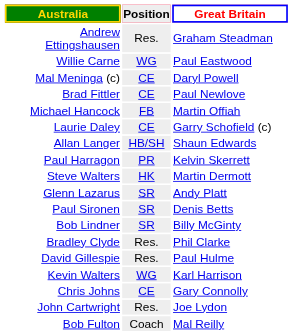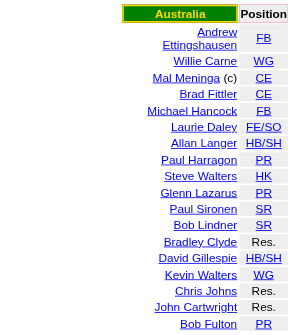 <table align=right style="font-size:90%; margin-left:1em">
 <tr bgcolor=#FF0033>
 <th align="centre" width="135" style="border: 2px solid gold; background: green; color: gold">Australia</th>
 <th align="center" style="background: #eeeeee; color: black">Position</th>
-<th align="centre" width="135" style="border: 2px solid blue; background: white; color: red">Great Britain</th>
 </tr>
 <tr>
 <td align="right"><a href='#'>Andrew Ettingshausen</a></td>
-<td align="center" style="background: #eeeeee">Res.</td>
-<td align="left"><a href='#'>Graham Steadman</a></td>
+<td align="center" style="background: #eeeeee"><a href='#'>FB</a></td>
 </tr>
 <tr>
 <td align="right"><a href='#'>Willie Carne</a></td>
 <td align="center" style="background: #eeeeee"><a href='#'>WG</a></td>
-<td align="left"><a href='#'>Paul Eastwood</a></td>
 </tr>
 <tr>
 <td align="right"><a href='#'>Mal Meninga</a> (c)</td>
 <td align="center" style="background: #eeeeee"><a href='#'>CE</a></td>
-<td align="left"><a href='#'>Daryl Powell</a></td>
 </tr>
 <tr>
 <td align="right"><a href='#'>Brad Fittler</a></td>
 <td align="center" style="background: #eeeeee"><a href='#'>CE</a></td>
-<td align="left"><a href='#'>Paul Newlove</a></td>
 </tr>
 <tr>
 <td align="right"><a href='#'>Michael Hancock</a></td>
 <td align="center" style="background: #eeeeee"><a href='#'>FB</a></td>
-<td align="left"><a href='#'>Martin Offiah</a></td>
 </tr>
 <tr>
 <td align="right"><a href='#'>Laurie Daley</a></td>
-<td align="center" style="background: #eeeeee"><a href='#'>CE</a></td>
-<td align="left"><a href='#'>Garry Schofield</a> (c)</td>
+<td align="center" style="background: #eeeeee"><a href='#'>FE/SO</a></td>
 </tr>
 <tr>
 <td align="right"><a href='#'>Allan Langer</a></td>
 <td align="center" style="background: #eeeeee"><a href='#'>HB/SH</a></td>
-<td align="left"><a href='#'>Shaun Edwards</a></td>
 </tr>
 <tr>
 <td align="right"><a href='#'>Paul Harragon</a></td>
 <td align="center" style="background: #eeeeee"><a href='#'>PR</a></td>
-<td align="left"><a href='#'>Kelvin Skerrett</a></td>
 </tr>
 <tr>
 <td align="right"><a href='#'>Steve Walters</a></td>
 <td align="center" style="background: #eeeeee"><a href='#'>HK</a></td>
-<td align="left"><a href='#'>Martin Dermott</a></td>
 </tr>
 <tr>
 <td align="right"><a href='#'>Glenn Lazarus</a></td>
-<td align="center" style="background: #eeeeee"><a href='#'>SR</a></td>
-<td align="left"><a href='#'>Andy Platt</a></td>
+<td align="center" style="background: #eeeeee"><a href='#'>PR</a></td>
 </tr>
 <tr>
 <td align="right"><a href='#'>Paul Sironen</a></td>
 <td align="center" style="background: #eeeeee"><a href='#'>SR</a></td>
-<td align="left"><a href='#'>Denis Betts</a></td>
 </tr>
 <tr>
 <td align="right"><a href='#'>Bob Lindner</a></td>
 <td align="center" style="background: #eeeeee"><a href='#'>SR</a></td>
-<td align="left"><a href='#'>Billy McGinty</a></td>
 </tr>
 <tr>
 <td align="right"><a href='#'>Bradley Clyde</a></td>
 <td align="center" style="background: #eeeeee">Res.</td>
-<td align="left"><a href='#'>Phil Clarke</a></td>
 </tr>
 <tr>
 <td align="right"><a href='#'>David Gillespie</a></td>
-<td align="center" style="background: #eeeeee">Res.</td>
-<td align="left"><a href='#'>Paul Hulme</a></td>
+<td align="center" style="background: #eeeeee"><a href='#'>HB/SH</a></td>
 </tr>
 <tr>
 <td align="right"><a href='#'>Kevin Walters</a></td>
 <td align="center" style="background: #eeeeee"><a href='#'>WG</a></td>
-<td align="left"><a href='#'>Karl Harrison</a></td>
 </tr>
 <tr>
 <td align="right"><a href='#'>Chris Johns</a></td>
-<td align="center" style="background: #eeeeee"><a href='#'>CE</a></td>
-<td align="left"><a href='#'>Gary Connolly</a></td>
+<td align="center" style="background: #eeeeee">Res.</td>
 </tr>
 <tr>
 <td align="right"><a href='#'>John Cartwright</a></td>
 <td align="center" style="background: #eeeeee">Res.</td>
-<td align="left"><a href='#'>Joe Lydon</a></td>
 </tr>
 <tr>
 <td align="right"><a href='#'>Bob Fulton</a></td>
-<td align="center" style="background: #eeeeee">Coach</td>
-<td align="left"><a href='#'>Mal Reilly</a></td>
+<td align="center" style="background: #eeeeee"><a href='#'>PR</a></td>
 </tr>
 </table>
